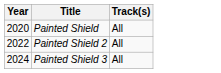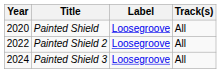 <table class="wikitable">
 <tr>
 <th>Year</th>
 <th>Title</th>
+<th>Label</th>
 <th>Track(s)</th>
 </tr>
 <tr>
 <td>2020</td>
 <td><em>Painted Shield</em></td>
+<td><a href='#'>Loosegroove</a></td>
 <td>All</td>
 </tr>
 <tr>
 <td>2022</td>
 <td><em>Painted Shield 2</em></td>
+<td><a href='#'>Loosegroove</a></td>
 <td>All</td>
 </tr>
 <tr>
 <td>2024</td>
 <td><em>Painted Shield 3</em></td>
+<td><a href='#'>Loosegroove</a></td>
 <td>All</td>
 </tr>
 </table>
